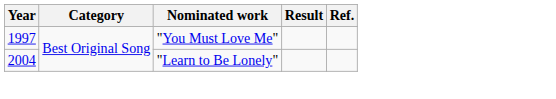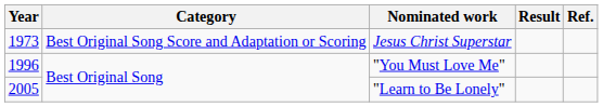 <table class=wikitable>
 <tr>
 <th>Year</th>
 <th>Category</th>
 <th>Nominated work</th>
 <th>Result</th>
 <th>Ref.</th>
 </tr>
 <tr>
-<td><a href='#'>1997</a></td>
+<td><a href='#'>1973</a></td>
+<td><a href='#'>Best Original Song Score and Adaptation or Scoring</a></td>
+<td><em><a href='#'>Jesus Christ Superstar</a></em></td>
+<td></td>
+<td style="text-align:center;"></td>
+</tr>
+<tr>
+<td><a href='#'>1996</a></td>
 <td rowspan="2"><a href='#'>Best Original Song</a></td>
 <td>"<a href='#'>You Must Love Me</a>" </td>
 <td></td>
 <td style="text-align:center;"></td>
 </tr>
 <tr>
-<td><a href='#'>2004</a></td>
+<td><a href='#'>2005</a></td>
 <td>"<a href='#'>Learn to Be Lonely</a>" </td>
 <td></td>
 <td style="text-align:center;"></td>
 </tr>
 </table>
